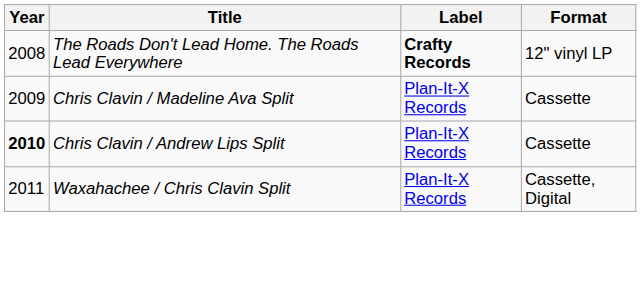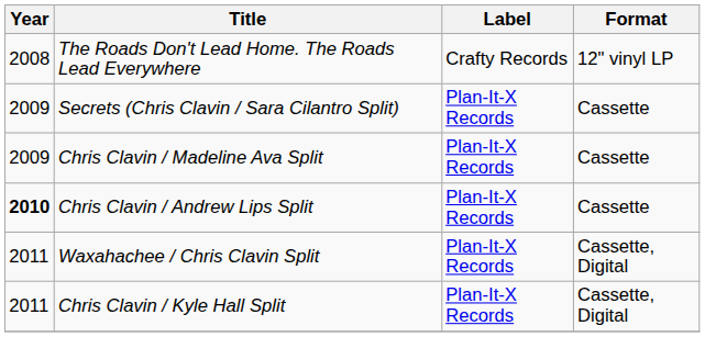 <table class="wikitable">
 <tr>
 <th>Year</th>
 <th>Title</th>
 <th>Label</th>
 <th>Format</th>
 </tr>
 <tr>
 <td>2008</td>
 <td><em>The Roads Don't Lead Home. The Roads Lead Everywhere</em></td>
-<td><strong>Crafty Records</strong></td>
+<td>Crafty Records</td>
 <td>12" vinyl LP</td>
+</tr>
+<tr>
+<td>2009</td>
+<td><em>Secrets (Chris Clavin / Sara Cilantro Split)</em></td>
+<td><a href='#'>Plan-It-X Records</a></td>
+<td>Cassette</td>
 </tr>
 <tr>
 <td>2009</td>
 <td><em>Chris Clavin / Madeline Ava Split</em></td>
 <td><a href='#'>Plan-It-X Records</a></td>
 <td>Cassette</td>
 </tr>
 <tr>
 <td><strong>2010</strong></td>
 <td><em>Chris Clavin / Andrew Lips Split</em></td>
 <td><a href='#'>Plan-It-X Records</a></td>
 <td>Cassette</td>
 </tr>
 <tr>
 <td>2011</td>
 <td><em>Waxahachee / Chris Clavin Split</em></td>
 <td><a href='#'>Plan-It-X Records</a></td>
 <td>Cassette, Digital</td>
 </tr>
 <tr>
+<td>2011</td>
+<td><em>Chris Clavin / Kyle Hall Split</em></td>
+<td><a href='#'>Plan-It-X Records</a></td>
+<td>Cassette, Digital</td>
+</tr>
+<tr>
 </tr>
 </table>
